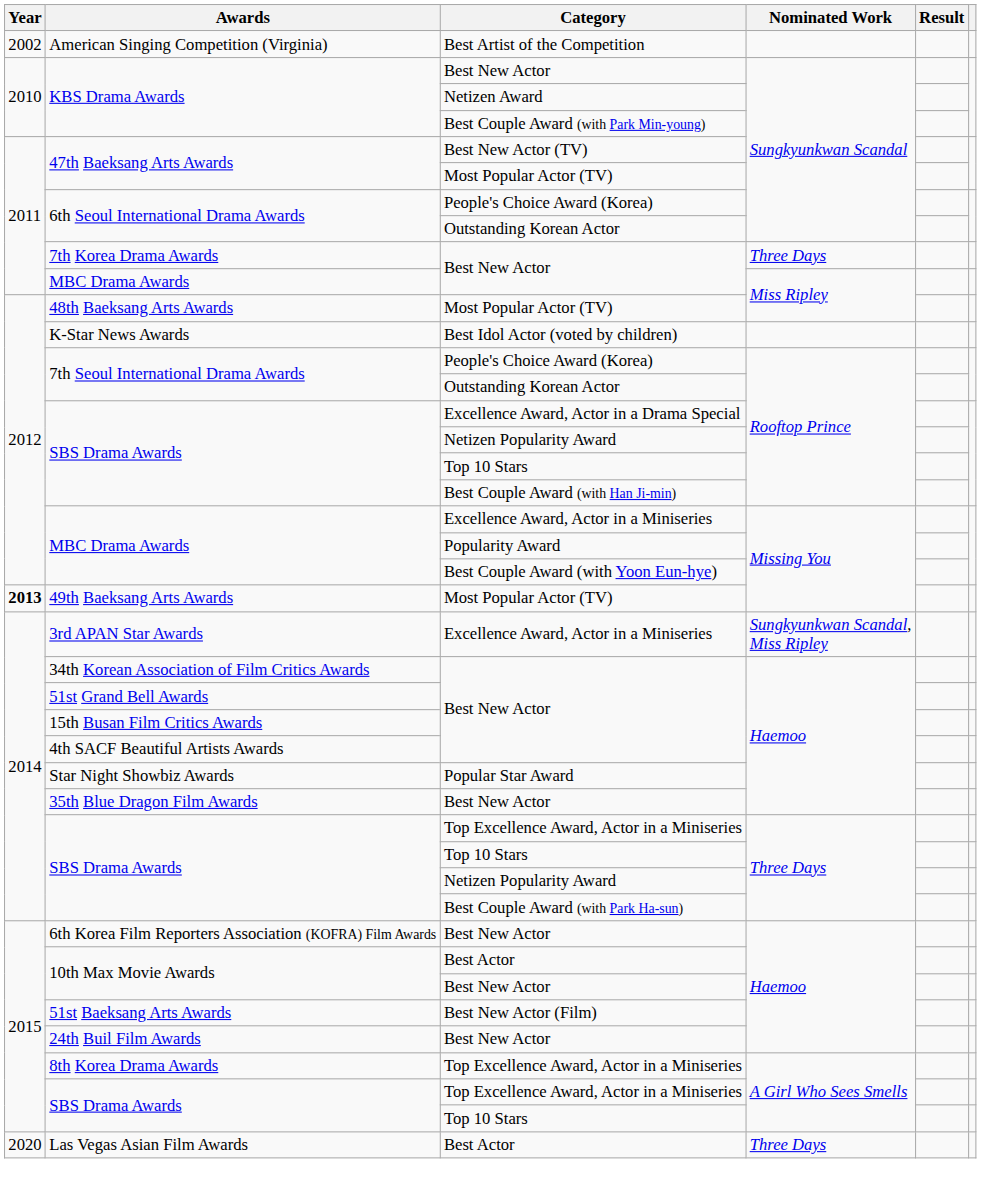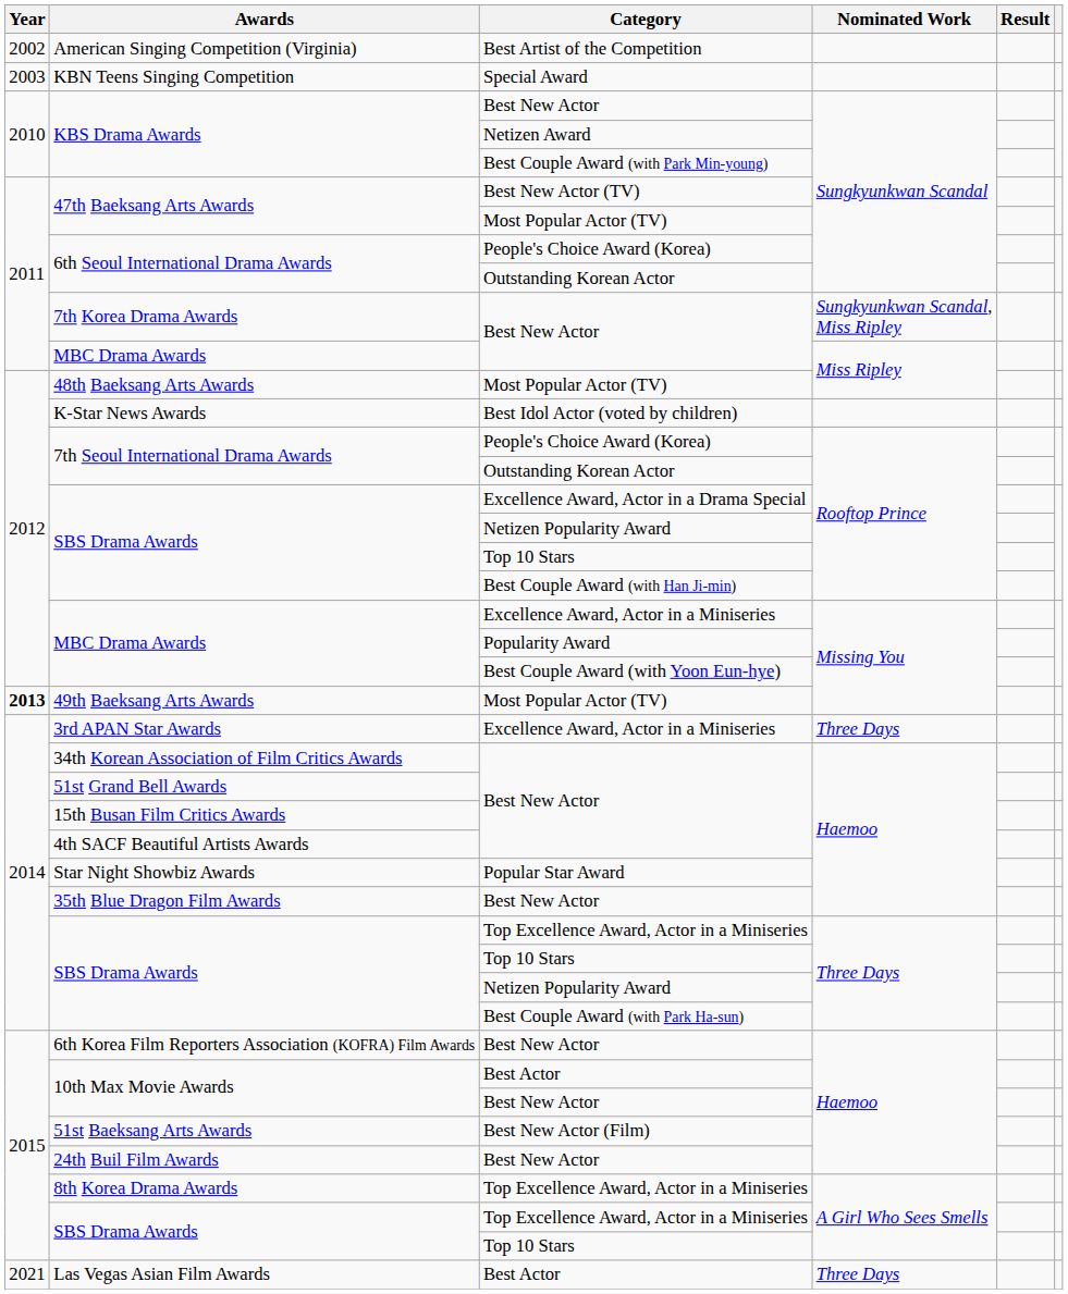 <table class="wikitable sortable">
 <tr>
 <th>Year</th>
 <th>Awards</th>
 <th>Category</th>
 <th>Nominated Work</th>
 <th>Result</th>
 <th class="unsortable"></th>
 </tr>
 <tr>
 <td>2002</td>
 <td>American Singing Competition (Virginia)</td>
 <td>Best Artist of the Competition</td>
+<td></td>
+<td></td>
+<td></td>
+</tr>
+<tr>
+<td>2003</td>
+<td>KBN Teens Singing Competition</td>
+<td>Special Award</td>
 <td></td>
 <td></td>
 <td></td>
 </tr>
 <tr>
 <td rowspan=3>2010</td>
 <td rowspan=3><a href='#'>KBS Drama Awards</a></td>
 <td>Best New Actor</td>
 <td rowspan=7><em><a href='#'>Sungkyunkwan Scandal</a></em></td>
 <td></td>
 <td rowspan=3></td>
 </tr>
 <tr>
 <td>Netizen Award</td>
 <td></td>
 </tr>
 <tr>
 <td>Best Couple Award  <small>(with <a href='#'>Park Min-young</a>)</small></td>
 <td></td>
 </tr>
 <tr>
 <td rowspan=6>2011</td>
 <td rowspan=2><a href='#'>47th</a> <a href='#'>Baeksang Arts Awards</a></td>
 <td>Best New Actor (TV)</td>
 <td></td>
 <td rowspan=2></td>
 </tr>
 <tr>
 <td>Most Popular Actor (TV)</td>
 <td></td>
 </tr>
 <tr>
 <td rowspan=2>6th <a href='#'>Seoul International Drama Awards</a></td>
 <td>People's Choice Award (Korea)</td>
 <td></td>
 <td rowspan=2></td>
 </tr>
 <tr>
 <td>Outstanding Korean Actor</td>
 <td></td>
 </tr>
 <tr>
 <td><a href='#'>7th</a> <a href='#'>Korea Drama Awards</a></td>
 <td rowspan="2">Best New Actor</td>
-<td><em><a href='#'>Three Days</a></em></td>
+<td><em><a href='#'>Sungkyunkwan Scandal</a></em>, <br> <em><a href='#'>Miss Ripley</a></em></td>
 <td></td>
 <td></td>
 </tr>
 <tr>
 <td><a href='#'>MBC Drama Awards</a></td>
 <td rowspan="2"><em><a href='#'>Miss Ripley</a></em></td>
 <td></td>
 <td></td>
 </tr>
 <tr>
 <td rowspan=11>2012</td>
 <td><a href='#'>48th</a> <a href='#'>Baeksang Arts Awards</a></td>
 <td>Most Popular Actor (TV)</td>
 <td></td>
 <td></td>
 </tr>
 <tr>
 <td>K-Star News Awards</td>
 <td>Best Idol Actor (voted by children)</td>
 <td></td>
 <td></td>
 <td></td>
 </tr>
 <tr>
 <td rowspan=2>7th <a href='#'>Seoul International Drama Awards</a></td>
 <td>People's Choice Award (Korea)</td>
 <td rowspan=6><em><a href='#'>Rooftop Prince</a></em></td>
 <td></td>
 <td rowspan=2></td>
 </tr>
 <tr>
 <td>Outstanding Korean Actor</td>
 <td></td>
 </tr>
 <tr>
 <td rowspan=4><a href='#'>SBS Drama Awards</a></td>
 <td>Excellence Award, Actor in a Drama Special</td>
 <td></td>
 <td rowspan=4></td>
 </tr>
 <tr>
 <td>Netizen Popularity Award</td>
 <td></td>
 </tr>
 <tr>
 <td>Top 10 Stars</td>
 <td></td>
 </tr>
 <tr>
 <td>Best Couple Award  <small>(with <a href='#'>Han Ji-min</a>)</small></td>
 <td></td>
 </tr>
 <tr>
 <td rowspan=3><a href='#'>MBC Drama Awards</a></td>
 <td>Excellence Award, Actor in a Miniseries</td>
 <td rowspan=4><em><a href='#'>Missing You</a></em></td>
 <td></td>
 <td rowspan=3></td>
 </tr>
 <tr>
 <td>Popularity Award</td>
 <td></td>
 </tr>
 <tr>
 <td>Best Couple Award (with <a href='#'>Yoon Eun-hye</a>)</td>
 <td></td>
 </tr>
 <tr>
 <td><strong>2013</strong></td>
 <td><a href='#'>49th</a> <a href='#'>Baeksang Arts Awards</a></td>
 <td>Most Popular Actor (TV)</td>
 <td></td>
 <td></td>
 </tr>
 <tr>
 <td rowspan="11">2014</td>
 <td><a href='#'>3rd APAN Star Awards</a></td>
 <td>Excellence Award, Actor in a Miniseries</td>
-<td><em><a href='#'>Sungkyunkwan Scandal</a></em>, <br> <em><a href='#'>Miss Ripley</a></em></td>
+<td><em><a href='#'>Three Days</a></em></td>
 <td></td>
 <td></td>
 </tr>
 <tr>
 <td>34th <a href='#'>Korean Association of Film Critics Awards</a></td>
 <td rowspan="4">Best New Actor</td>
 <td rowspan="6"><em><a href='#'>Haemoo</a></em></td>
 <td></td>
 <td></td>
 </tr>
 <tr>
 <td><a href='#'>51st</a> <a href='#'>Grand Bell Awards</a></td>
 <td></td>
 <td></td>
 </tr>
 <tr>
 <td>15th <a href='#'>Busan Film Critics Awards</a></td>
 <td></td>
 <td></td>
 </tr>
 <tr>
 <td>4th SACF Beautiful Artists Awards</td>
 <td></td>
 <td></td>
 </tr>
 <tr>
 <td>Star Night Showbiz Awards</td>
 <td>Popular Star Award</td>
 <td></td>
 <td></td>
 </tr>
 <tr>
 <td><a href='#'>35th</a> <a href='#'>Blue Dragon Film Awards</a></td>
 <td>Best New Actor</td>
 <td></td>
 <td></td>
 </tr>
 <tr>
 <td rowspan=4><a href='#'>SBS Drama Awards</a></td>
 <td>Top Excellence Award, Actor in a Miniseries</td>
 <td rowspan=4><em><a href='#'>Three Days</a></em></td>
 <td></td>
 <td></td>
 </tr>
 <tr>
 <td>Top 10 Stars</td>
 <td></td>
 <td></td>
 </tr>
 <tr>
 <td>Netizen Popularity Award</td>
 <td></td>
 <td></td>
 </tr>
 <tr>
 <td>Best Couple Award <small>(with <a href='#'>Park Ha-sun</a>)</small></td>
 <td></td>
 <td></td>
 </tr>
 <tr>
 <td rowspan="8">2015</td>
 <td>6th Korea Film Reporters Association <small>(KOFRA) Film Awards</small></td>
 <td>Best New Actor</td>
 <td rowspan=5><em><a href='#'>Haemoo</a></em></td>
 <td></td>
 <td></td>
 </tr>
 <tr>
 <td rowspan=2>10th Max Movie Awards</td>
 <td>Best Actor</td>
 <td></td>
 <td></td>
 </tr>
 <tr>
 <td>Best New Actor</td>
 <td></td>
 <td></td>
 </tr>
 <tr>
 <td><a href='#'>51st</a> <a href='#'>Baeksang Arts Awards</a></td>
 <td>Best New Actor (Film)</td>
 <td></td>
 <td></td>
 </tr>
 <tr>
 <td><a href='#'>24th</a> <a href='#'>Buil Film Awards</a></td>
 <td>Best New Actor</td>
 <td></td>
 <td></td>
 </tr>
 <tr>
 <td><a href='#'>8th</a> <a href='#'>Korea Drama Awards</a></td>
 <td>Top Excellence Award, Actor in a Miniseries</td>
 <td rowspan="3"><em><a href='#'>A Girl Who Sees Smells</a></em></td>
 <td></td>
 <td></td>
 </tr>
 <tr>
 <td rowspan="2"><a href='#'>SBS Drama Awards</a></td>
 <td>Top Excellence Award, Actor in a Miniseries</td>
 <td></td>
 <td></td>
 </tr>
 <tr>
 <td>Top 10 Stars</td>
 <td></td>
 <td></td>
 </tr>
 <tr>
-<td>2020</td>
+<td>2021</td>
 <td>Las Vegas Asian Film Awards</td>
 <td>Best Actor</td>
 <td><em><a href='#'>Three Days</a></em></td>
 <td></td>
 <td></td>
 </tr>
 </table>
